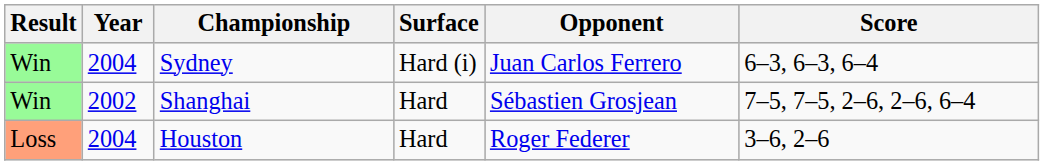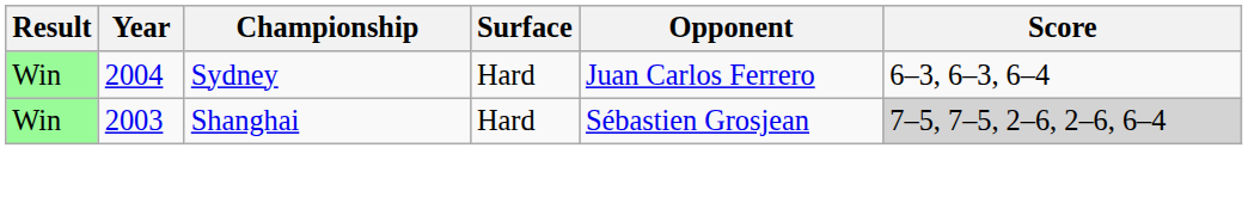 <table class="sortable wikitable">
 <tr>
 <th style="width:40px">Result</th>
 <th style="width:40px">Year</th>
 <th style="width:150px">Championship</th>
 <th style="width:50px">Surface</th>
 <th style="width:160px">Opponent</th>
 <th style="width:190px"  class="unsortable">Score</th>
 </tr>
 <tr>
 <td style="background:#98fb98;">Win</td>
 <td><a href='#'>2004</a></td>
 <td><a href='#'>Sydney</a></td>
-<td>Hard (i)</td>
+<td>Hard</td>
 <td> <a href='#'>Juan Carlos Ferrero</a></td>
 <td>6–3, 6–3, 6–4</td>
 </tr>
 <tr>
 <td style="background:#98fb98;">Win</td>
-<td><a href='#'>2002</a></td>
+<td><a href='#'>2003</a></td>
 <td><a href='#'>Shanghai</a></td>
 <td>Hard</td>
 <td> <a href='#'>Sébastien Grosjean</a></td>
-<td>7–5, 7–5, 2–6, 2–6, 6–4</td>
-</tr>
-<tr>
-<td style="background:#ffa07a;">Loss</td>
-<td><a href='#'>2004</a></td>
-<td><a href='#'>Houston</a></td>
-<td>Hard</td>
-<td> <a href='#'>Roger Federer</a></td>
-<td>3–6, 2–6</td>
+<td style="background: lightgrey;">7–5, 7–5, 2–6, 2–6, 6–4</td>
 </tr>
 </table>
